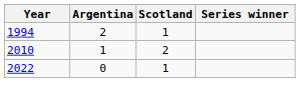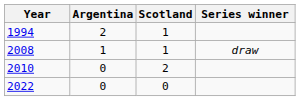 <table class="wikitable">
 <tr>
 <th width="70">Year</th>
 <th width="55">Argentina</th>
 <th width="55">Scotland</th>
 <th width="110">Series winner</th>
 </tr>
 <tr>
 <td> <a href='#'>1994</a></td>
 <td align=center>2</td>
 <td align=center>1</td>
 <td></td>
 </tr>
 <tr>
+<td> <a href='#'>2008</a></td>
+<td align=center>1</td>
+<td align=center>1</td>
+<td align=center><em>draw</em></td>
+</tr>
+<tr>
 <td> <a href='#'>2010</a></td>
-<td align=center>1</td>
+<td align=center>0</td>
 <td align=center>2</td>
 <td></td>
 </tr>
 <tr>
 <td> <a href='#'>2022</a></td>
 <td align=center>0</td>
-<td align=center>1</td>
+<td align=center>0</td>
 <td></td>
 </tr>
 </table>
